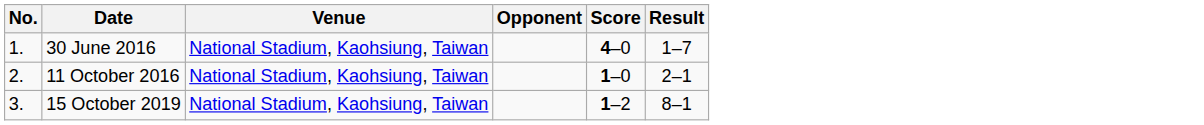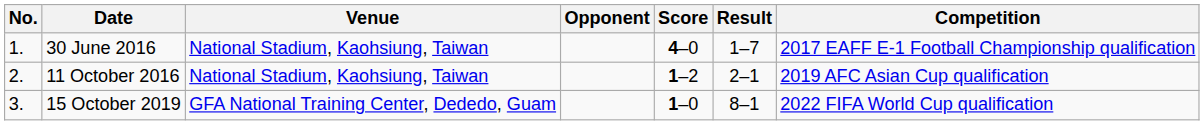 <table class="wikitable">
 <tr>
 <th>No.</th>
 <th>Date</th>
 <th>Venue</th>
 <th>Opponent</th>
 <th>Score</th>
 <th>Result</th>
+<th>Competition</th>
 </tr>
 <tr>
 <td>1.</td>
 <td>30 June 2016</td>
 <td><a href='#'>National Stadium</a>, <a href='#'>Kaohsiung</a>, <a href='#'>Taiwan</a></td>
 <td></td>
 <td align=center><strong>4</strong>–0</td>
 <td align=center>1–7</td>
+<td><a href='#'>2017 EAFF E-1 Football Championship qualification</a></td>
 </tr>
 <tr>
 <td>2.</td>
 <td>11 October 2016</td>
 <td><a href='#'>National Stadium</a>, <a href='#'>Kaohsiung</a>, <a href='#'>Taiwan</a></td>
 <td></td>
-<td align=center><strong>1</strong>–0</td>
+<td align=center><strong>1</strong>–2</td>
 <td align=center>2–1</td>
+<td><a href='#'>2019 AFC Asian Cup qualification</a></td>
 </tr>
 <tr>
 <td>3.</td>
 <td>15 October 2019</td>
-<td><a href='#'>National Stadium</a>, <a href='#'>Kaohsiung</a>, <a href='#'>Taiwan</a></td>
+<td><a href='#'>GFA National Training Center</a>, <a href='#'>Dededo</a>, <a href='#'>Guam</a></td>
 <td></td>
-<td align=center><strong>1</strong>–2</td>
+<td align=center><strong>1</strong>–0</td>
 <td align=center>8–1</td>
+<td><a href='#'>2022 FIFA World Cup qualification</a></td>
 </tr>
 </table>
